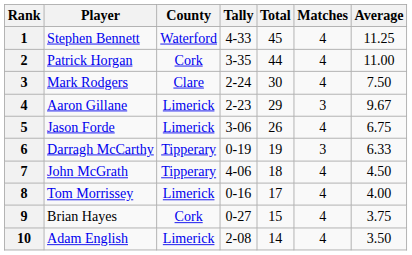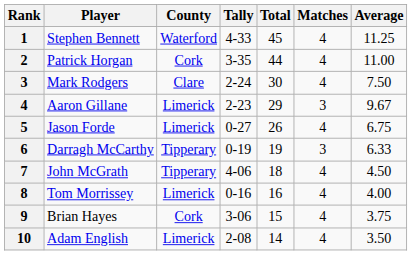 <table class="sortable wikitable">
 <tr>
 <th>Rank</th>
 <th>Player</th>
 <th>County</th>
 <th>Tally</th>
 <th>Total</th>
 <th>Matches</th>
 <th>Average</th>
 </tr>
 <tr>
 <th rowspan="1" align="center">1</th>
 <td><a href='#'>Stephen Bennett</a></td>
 <td> <a href='#'>Waterford</a></td>
 <td align="center">4-33</td>
 <td align="center">45</td>
 <td align="center">4</td>
 <td align="center">11.25</td>
 </tr>
 <tr>
 <th rowspan="1" align="center">2</th>
 <td><a href='#'>Patrick Horgan</a></td>
 <td align="center"> <a href='#'>Cork</a></td>
 <td align="center">3-35</td>
 <td align="center">44</td>
 <td align="center">4</td>
 <td align="center">11.00</td>
 </tr>
 <tr>
 <th align="center">3</th>
 <td><a href='#'>Mark Rodgers</a></td>
 <td align="center"> <a href='#'>Clare</a></td>
 <td align="center">2-24</td>
 <td align="center">30</td>
 <td align="center">4</td>
 <td align="center">7.50</td>
 </tr>
 <tr>
 <th align="center">4</th>
 <td><a href='#'>Aaron Gillane</a></td>
 <td align="center"> <a href='#'>Limerick</a></td>
 <td align="center">2-23</td>
 <td align="center">29</td>
 <td align="center">3</td>
 <td align="center">9.67</td>
 </tr>
 <tr>
 <th>5</th>
 <td><a href='#'>Jason Forde</a></td>
 <td align="center"> <a href='#'>Limerick</a></td>
-<td align="center">3-06</td>
+<td align="center">0-27</td>
 <td align="center">26</td>
 <td align="center">4</td>
 <td align="center">6.75</td>
 </tr>
 <tr>
 <th>6</th>
 <td><a href='#'>Darragh McCarthy</a></td>
 <td align="center"> <a href='#'>Tipperary</a></td>
 <td align="center">0-19</td>
 <td align="center">19</td>
 <td align="center">3</td>
 <td align="center">6.33</td>
 </tr>
 <tr>
 <th>7</th>
 <td><a href='#'>John McGrath</a></td>
 <td align="center"> <a href='#'>Tipperary</a></td>
 <td align="center">4-06</td>
 <td align="center">18</td>
 <td align="center">4</td>
 <td align="center">4.50</td>
 </tr>
 <tr>
 <th>8</th>
 <td><a href='#'>Tom Morrissey</a></td>
 <td align="center"> <a href='#'>Limerick</a></td>
 <td align="center">0-16</td>
-<td align="center">17</td>
+<td align="center">16</td>
 <td align="center">4</td>
 <td align="center">4.00</td>
 </tr>
 <tr>
 <th>9</th>
 <td>Brian Hayes</td>
 <td align="center"> <a href='#'>Cork</a></td>
-<td align="center">0-27</td>
+<td align="center">3-06</td>
 <td align="center">15</td>
 <td align="center">4</td>
 <td align="center">3.75</td>
 </tr>
 <tr>
 <th>10</th>
 <td><a href='#'>Adam English</a></td>
 <td align="center"> <a href='#'>Limerick</a></td>
 <td align="center">2-08</td>
 <td align="center">14</td>
 <td align="center">4</td>
 <td align="center">3.50</td>
 </tr>
 </table>
